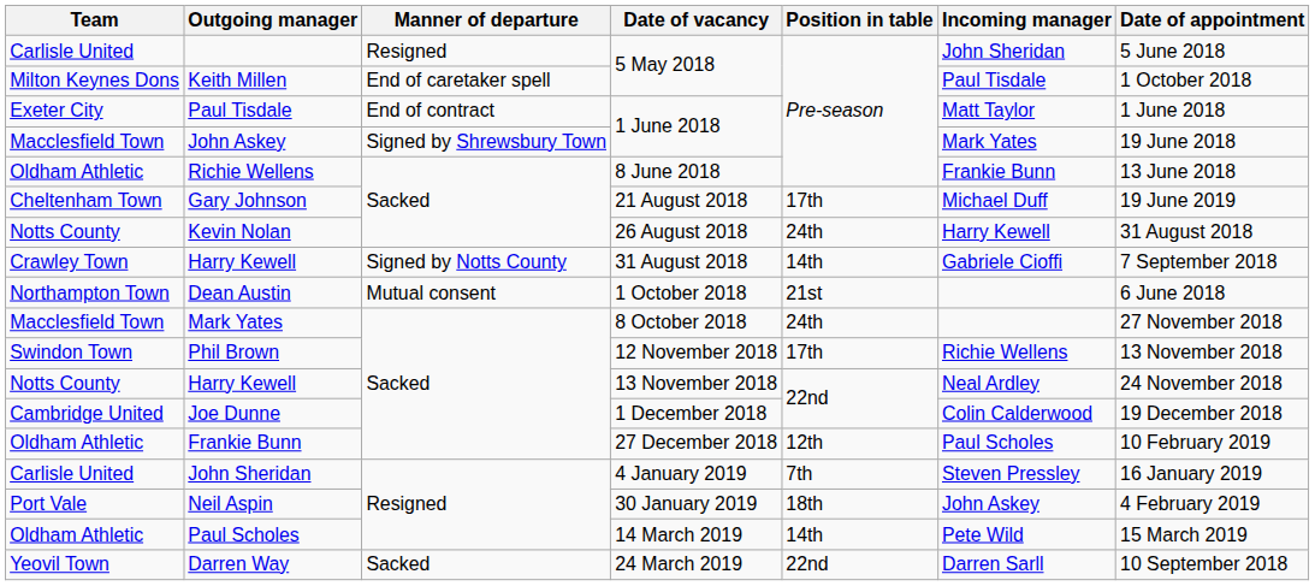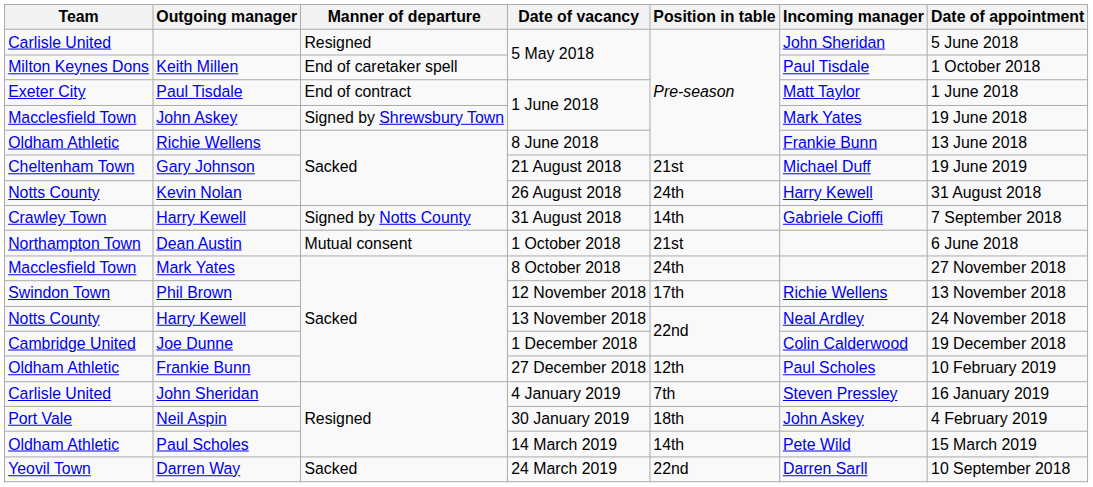 <table class="wikitable sortable">
 <tr>
 <th scope="col">Team</th>
 <th scope="col">Outgoing manager</th>
 <th scope="col">Manner of departure</th>
 <th scope="col">Date of vacancy</th>
 <th scope="col">Position in table</th>
 <th scope="col">Incoming manager</th>
 <th scope="col">Date of appointment</th>
 </tr>
 <tr>
 <td><a href='#'>Carlisle United</a></td>
 <td> </td>
 <td>Resigned</td>
 <td rowspan="2">5 May 2018</td>
 <td rowspan="5"><em>Pre-season</em></td>
 <td> <a href='#'> John Sheridan</a></td>
 <td>5 June 2018</td>
 </tr>
 <tr>
 <td><a href='#'>Milton Keynes Dons</a></td>
 <td> <a href='#'>Keith Millen</a></td>
 <td>End of caretaker spell</td>
 <td> <a href='#'>Paul Tisdale</a></td>
 <td>1 October 2018</td>
 </tr>
 <tr>
 <td><a href='#'>Exeter City</a></td>
 <td> <a href='#'>Paul Tisdale</a></td>
 <td>End of contract</td>
 <td rowspan="2">1 June 2018</td>
 <td> <a href='#'>Matt Taylor</a></td>
 <td>1 June 2018</td>
 </tr>
 <tr>
 <td><a href='#'>Macclesfield Town</a></td>
 <td> <a href='#'>John Askey</a></td>
 <td>Signed by <a href='#'>Shrewsbury Town</a></td>
 <td> <a href='#'>Mark Yates</a></td>
 <td>19 June 2018</td>
 </tr>
 <tr>
 <td><a href='#'>Oldham Athletic</a></td>
 <td> <a href='#'>Richie Wellens</a></td>
 <td rowspan="3">Sacked</td>
 <td>8 June 2018</td>
 <td> <a href='#'>Frankie Bunn</a></td>
 <td>13 June 2018</td>
 </tr>
 <tr>
 <td><a href='#'>Cheltenham Town</a></td>
 <td> <a href='#'>Gary Johnson</a></td>
 <td>21 August 2018</td>
-<td>17th</td>
+<td>21st</td>
 <td> <a href='#'>Michael Duff</a></td>
 <td>19 June 2019</td>
 </tr>
 <tr>
 <td><a href='#'>Notts County</a></td>
 <td> <a href='#'>Kevin Nolan</a></td>
 <td>26 August 2018</td>
 <td>24th</td>
 <td> <a href='#'>Harry Kewell</a></td>
 <td>31 August 2018</td>
 </tr>
 <tr>
 <td><a href='#'>Crawley Town</a></td>
 <td> <a href='#'>Harry Kewell</a></td>
 <td>Signed by <a href='#'>Notts County</a></td>
 <td>31 August 2018</td>
 <td>14th</td>
 <td> <a href='#'>Gabriele Cioffi</a></td>
 <td>7 September 2018</td>
 </tr>
 <tr>
 <td><a href='#'>Northampton Town</a></td>
 <td> <a href='#'>Dean Austin</a></td>
 <td>Mutual consent</td>
 <td>1 October 2018</td>
 <td>21st</td>
 <td> </td>
 <td>6 June 2018</td>
 </tr>
 <tr>
 <td><a href='#'>Macclesfield Town</a></td>
 <td> <a href='#'>Mark Yates</a></td>
 <td rowspan="5">Sacked</td>
 <td>8 October 2018</td>
 <td>24th</td>
 <td> </td>
 <td>27 November 2018</td>
 </tr>
 <tr>
 <td><a href='#'>Swindon Town</a></td>
 <td> <a href='#'>Phil Brown</a></td>
 <td>12 November 2018</td>
 <td>17th</td>
 <td> <a href='#'>Richie Wellens</a></td>
 <td>13 November 2018</td>
 </tr>
 <tr>
 <td><a href='#'>Notts County</a></td>
 <td> <a href='#'>Harry Kewell</a></td>
 <td>13 November 2018</td>
 <td rowspan="2">22nd</td>
 <td> <a href='#'>Neal Ardley</a></td>
 <td>24 November 2018</td>
 </tr>
 <tr>
 <td><a href='#'>Cambridge United</a></td>
 <td> <a href='#'>Joe Dunne</a></td>
 <td>1 December 2018</td>
 <td> <a href='#'>Colin Calderwood</a></td>
 <td>19 December 2018</td>
 </tr>
 <tr>
 <td><a href='#'>Oldham Athletic</a></td>
 <td> <a href='#'>Frankie Bunn</a></td>
 <td>27 December 2018</td>
 <td>12th</td>
 <td> <a href='#'>Paul Scholes</a></td>
 <td>10 February 2019</td>
 </tr>
 <tr>
 <td><a href='#'>Carlisle United</a></td>
 <td> <a href='#'>John Sheridan</a></td>
 <td rowspan="3">Resigned</td>
 <td>4 January 2019</td>
 <td>7th</td>
 <td> <a href='#'>Steven Pressley</a></td>
 <td>16 January 2019</td>
 </tr>
 <tr>
 <td><a href='#'>Port Vale</a></td>
 <td> <a href='#'>Neil Aspin</a></td>
 <td>30 January 2019</td>
 <td>18th</td>
 <td> <a href='#'>John Askey</a></td>
 <td>4 February 2019</td>
 </tr>
 <tr>
 <td><a href='#'>Oldham Athletic</a></td>
 <td> <a href='#'>Paul Scholes</a></td>
 <td>14 March 2019</td>
 <td>14th</td>
 <td> <a href='#'>Pete Wild</a></td>
 <td>15 March 2019</td>
 </tr>
 <tr>
 <td><a href='#'>Yeovil Town</a></td>
 <td> <a href='#'>Darren Way</a></td>
 <td>Sacked</td>
 <td>24 March 2019</td>
 <td>22nd</td>
 <td> <a href='#'>Darren Sarll</a></td>
 <td>10 September 2018</td>
 </tr>
 </table>
